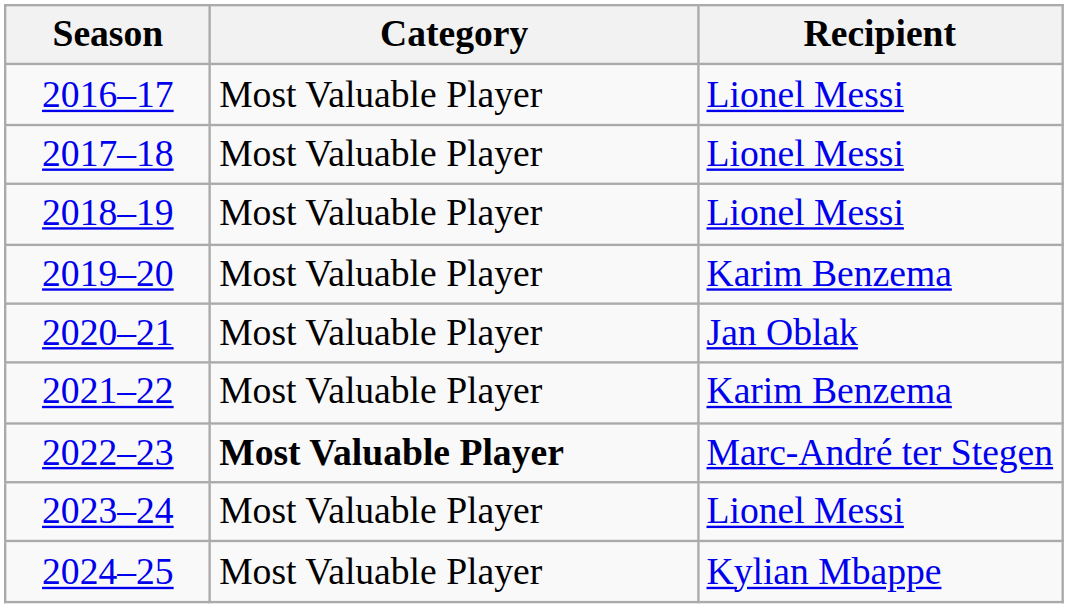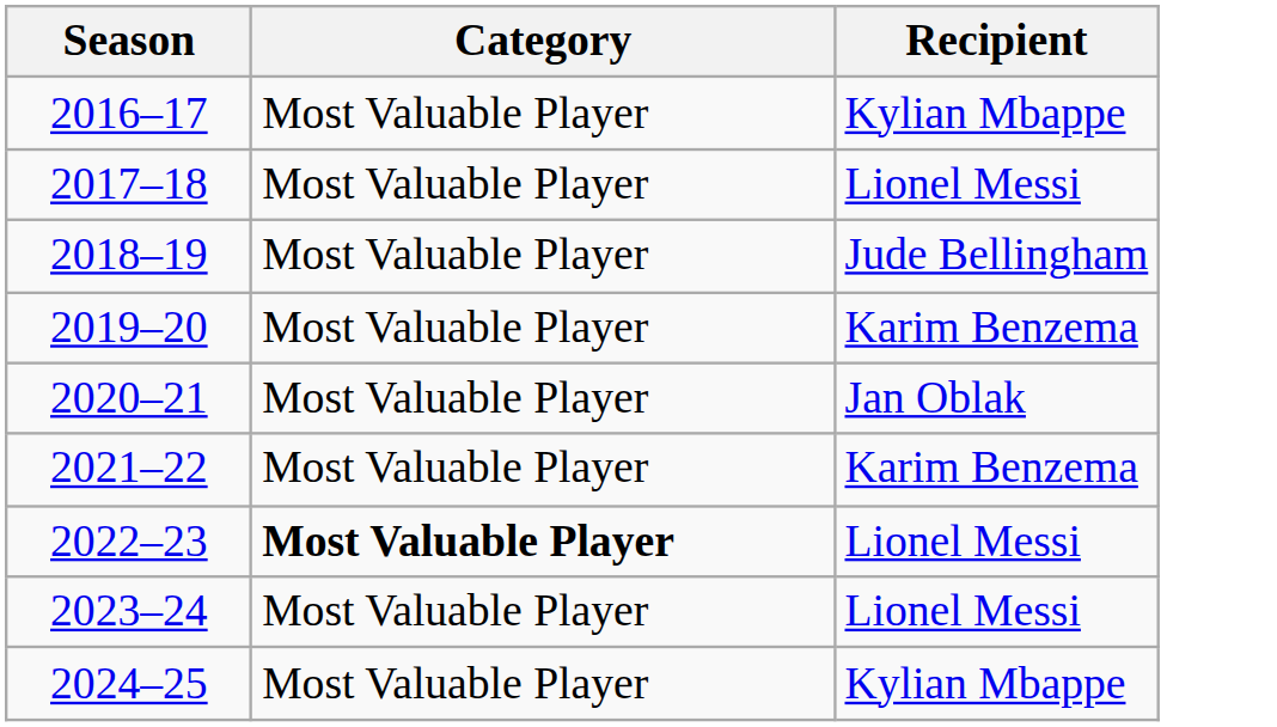 <table class="wikitable">
 <tr>
 <th width="80">Season</th>
 <th width="200">Category</th>
 <th>Recipient</th>
 </tr>
 <tr>
 <td align=center><a href='#'>2016–17</a></td>
 <td>Most Valuable Player</td>
-<td> <a href='#'>Lionel Messi</a> </td>
+<td> <a href='#'>Kylian Mbappe</a> </td>
 </tr>
 <tr>
 <td align=center><a href='#'>2017–18</a></td>
 <td>Most Valuable Player</td>
 <td> <a href='#'>Lionel Messi</a> </td>
 </tr>
 <tr>
 <td align=center><a href='#'>2018–19</a></td>
 <td>Most Valuable Player</td>
-<td> <a href='#'>Lionel Messi</a> </td>
+<td> <a href='#'>Jude Bellingham</a> </td>
 </tr>
 <tr>
 <td align=center><a href='#'>2019–20</a></td>
 <td>Most Valuable Player</td>
 <td> <a href='#'>Karim Benzema</a> </td>
 </tr>
 <tr>
 <td align=center><a href='#'>2020–21</a></td>
 <td>Most Valuable Player</td>
 <td> <a href='#'>Jan Oblak</a> </td>
 </tr>
 <tr>
 <td align=center><a href='#'>2021–22</a></td>
 <td>Most Valuable Player</td>
 <td> <a href='#'>Karim Benzema</a> </td>
 </tr>
 <tr>
 <td align=center><a href='#'>2022–23</a></td>
 <td><strong>Most Valuable Player</strong></td>
-<td> <a href='#'>Marc-André ter Stegen</a> </td>
+<td> <a href='#'>Lionel Messi</a> </td>
 </tr>
 <tr>
 <td align=center><a href='#'>2023–24</a></td>
 <td>Most Valuable Player</td>
 <td> <a href='#'>Lionel Messi</a> </td>
 </tr>
 <tr>
 <td align="center"><a href='#'>2024–25</a></td>
 <td>Most Valuable Player</td>
 <td> <a href='#'>Kylian Mbappe</a> </td>
 </tr>
 </table>
